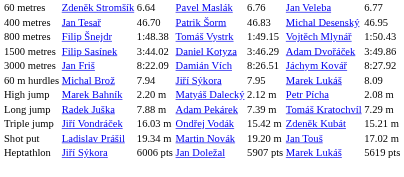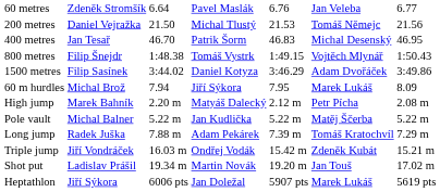 <table>
 <tr>
 <td>60 metres</td>
 <td><a href='#'>Zdeněk Stromšík</a></td>
 <td>6.64</td>
 <td><a href='#'>Pavel Maslák</a></td>
 <td>6.76</td>
 <td><a href='#'>Jan Veleba</a></td>
 <td>6.77</td>
+</tr>
+<tr>
+<td>200 metres</td>
+<td><a href='#'>Daniel Vejražka</a></td>
+<td>21.50</td>
+<td><a href='#'>Michal Tlustý</a></td>
+<td>21.53</td>
+<td><a href='#'>Tomáš Němejc</a></td>
+<td>21.56</td>
 </tr>
 <tr>
 <td>400 metres</td>
 <td><a href='#'>Jan Tesař</a></td>
 <td>46.70</td>
 <td><a href='#'>Patrik Šorm</a></td>
 <td>46.83</td>
 <td><a href='#'>Michal Desenský</a></td>
 <td>46.95</td>
 </tr>
 <tr>
 <td>800 metres</td>
 <td><a href='#'>Filip Šnejdr</a></td>
 <td>1:48.38</td>
 <td><a href='#'>Tomáš Vystrk</a></td>
 <td>1:49.15</td>
 <td><a href='#'>Vojtěch Mlynář</a></td>
 <td>1:50.43</td>
 </tr>
 <tr>
 <td>1500 metres</td>
 <td><a href='#'>Filip Sasínek</a></td>
 <td>3:44.02</td>
 <td><a href='#'>Daniel Kotyza</a></td>
 <td>3:46.29</td>
 <td><a href='#'>Adam Dvořáček</a></td>
 <td>3:49.86</td>
 </tr>
 <tr>
-<td>3000 metres</td>
-<td><a href='#'>Jan Friš</a></td>
-<td>8:22.09</td>
-<td><a href='#'>Damián Vích</a></td>
-<td>8:26.51</td>
-<td><a href='#'>Jáchym Kovář</a></td>
-<td>8:27.92</td>
-</tr>
-<tr>
 <td>60 m hurdles</td>
 <td><a href='#'>Michal Brož</a></td>
 <td>7.94</td>
 <td><a href='#'>Jiří Sýkora</a></td>
 <td>7.95</td>
 <td><a href='#'>Marek Lukáš</a></td>
 <td>8.09</td>
 </tr>
 <tr>
 <td>High jump</td>
 <td><a href='#'>Marek Bahník</a></td>
 <td>2.20 m</td>
 <td><a href='#'>Matyáš Dalecký</a></td>
 <td>2.12 m</td>
 <td><a href='#'>Petr Pícha</a></td>
 <td>2.08 m</td>
+</tr>
+<tr>
+<td>Pole vault</td>
+<td><a href='#'>Michal Balner</a></td>
+<td>5.22 m</td>
+<td><a href='#'>Jan Kudlička</a></td>
+<td>5.22 m</td>
+<td><a href='#'>Matěj Ščerba</a></td>
+<td>5.22 m</td>
 </tr>
 <tr>
 <td>Long jump</td>
 <td><a href='#'>Radek Juška</a></td>
 <td>7.88 m</td>
 <td><a href='#'>Adam Pekárek</a></td>
 <td>7.39 m</td>
 <td><a href='#'>Tomáš Kratochvíl</a></td>
 <td>7.29 m</td>
 </tr>
 <tr>
 <td>Triple jump</td>
 <td><a href='#'>Jiří Vondráček</a></td>
 <td>16.03 m</td>
 <td><a href='#'>Ondřej Vodák</a></td>
 <td>15.42 m</td>
 <td><a href='#'>Zdeněk Kubát</a></td>
 <td>15.21 m</td>
 </tr>
 <tr>
 <td>Shot put</td>
 <td><a href='#'>Ladislav Prášil</a></td>
 <td>19.34 m</td>
 <td><a href='#'>Martin Novák</a></td>
 <td>19.20 m</td>
 <td><a href='#'>Jan Touš</a></td>
 <td>17.02 m</td>
 </tr>
 <tr>
 <td>Heptathlon</td>
 <td><a href='#'>Jiří Sýkora</a></td>
 <td>6006 pts</td>
 <td><a href='#'>Jan Doležal</a></td>
 <td>5907 pts</td>
 <td><a href='#'>Marek Lukáš</a></td>
 <td>5619 pts</td>
 </tr>
 </table>
